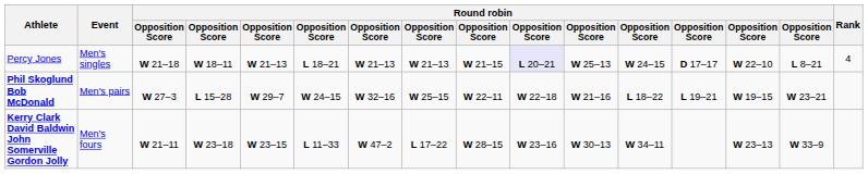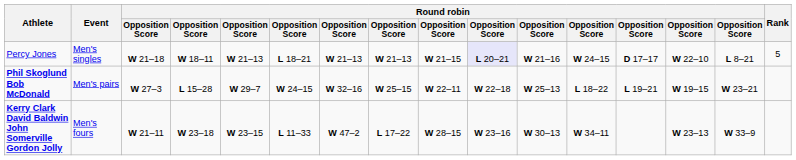 <table class=wikitable style="font-size:90%;text-align:center">
 <tr>
 <th rowspan="2">Athlete</th>
 <th rowspan="2">Event</th>
 <th colspan=13>Round robin</th>
 <th rowspan=2>Rank</th>
 </tr>
 <tr style="font-size:95%">
 <th>Opposition<br>Score</th>
 <th>Opposition<br>Score</th>
 <th>Opposition<br>Score</th>
 <th>Opposition<br>Score</th>
 <th>Opposition<br>Score</th>
 <th>Opposition<br>Score</th>
 <th>Opposition<br>Score</th>
 <th>Opposition<br>Score</th>
 <th>Opposition<br>Score</th>
 <th>Opposition<br>Score</th>
 <th>Opposition<br>Score</th>
 <th>Opposition<br>Score</th>
 <th>Opposition<br>Score</th>
 </tr>
 <tr>
 <td style="text-align:left;"><a href='#'>Percy Jones</a></td>
 <td style="text-align:left;"><a href='#'>Men's singles</a></td>
 <td><br><strong>W</strong> 21–18</td>
 <td><br><strong>W</strong> 18–11</td>
 <td><br><strong>W</strong> 21–13</td>
 <td><br><strong>L</strong> 18–21</td>
 <td><br><strong>W</strong> 21–13</td>
 <td><br><strong>W</strong> 21–13</td>
 <td><br><strong>W</strong> 21–15</td>
 <td style="background: lavender;"><br><strong>L</strong> 20–21</td>
-<td><br><strong>W</strong> 25–13</td>
+<td><br><strong>W</strong> 21–16</td>
 <td><br><strong>W</strong> 24–15</td>
 <td><br><strong>D</strong> 17–17</td>
 <td><br><strong>W</strong> 22–10</td>
 <td><br><strong>L</strong> 8–21</td>
-<td>4</td>
+<td>5</td>
 </tr>
 <tr>
 <td style="text-align:left;"><strong><a href='#'>Phil Skoglund</a><br><a href='#'>Bob McDonald</a></strong></td>
 <td style="text-align:left;"><a href='#'>Men's pairs</a></td>
 <td><br><strong>W</strong> 27–3</td>
 <td><br><strong>L</strong> 15–28</td>
 <td><br><strong>W</strong> 29–7</td>
 <td><br><strong>W</strong> 24–15</td>
 <td><br><strong>W</strong> 32–16</td>
 <td><br><strong>W</strong> 25–15</td>
 <td><br><strong>W</strong> 22–11</td>
 <td><br><strong>W</strong> 22–18</td>
-<td><br><strong>W</strong> 21–16</td>
+<td><br><strong>W</strong> 25–13</td>
 <td><br><strong>L</strong> 18–22</td>
 <td><br><strong>L</strong> 19–21</td>
 <td><br><strong>W</strong> 19–15</td>
 <td><br><strong>W</strong> 23–21</td>
 <td></td>
 </tr>
 <tr>
 <td style="text-align:left;"><strong><a href='#'>Kerry Clark</a><br><a href='#'>David Baldwin</a><br><a href='#'>John Somerville</a><br><a href='#'>Gordon Jolly</a></strong></td>
 <td style="text-align:left;"><a href='#'>Men's fours</a></td>
 <td><br><strong>W</strong> 21–11</td>
 <td><br><strong>W</strong> 23–18</td>
 <td><br><strong>W</strong> 23–15</td>
 <td><br><strong>L</strong> 11–33</td>
 <td><br><strong>W</strong> 47–2</td>
 <td><br><strong>L</strong> 17–22</td>
 <td><br><strong>W</strong> 28–15</td>
 <td><br><strong>W</strong> 23–16</td>
 <td><br><strong>W</strong> 30–13</td>
 <td><br><strong>W</strong> 34–11</td>
 <td></td>
 <td><br><strong>W</strong> 23–13</td>
 <td><br><strong>W</strong> 33–9</td>
 <td></td>
 </tr>
 </table>
